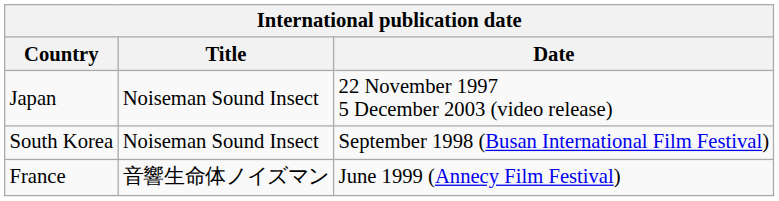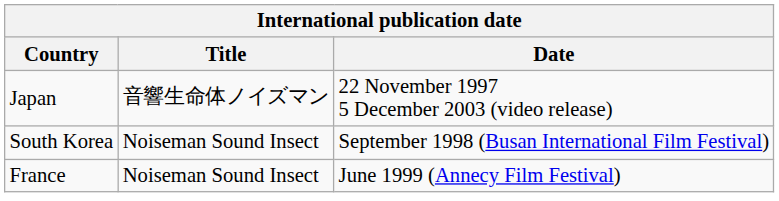 <table class="wikitable">
 <tr>
 <th colspan="3">International publication date</th>
 </tr>
 <tr>
 <th>Country</th>
 <th>Title</th>
 <th>Date</th>
 </tr>
 <tr>
 <td>Japan</td>
-<td>Noiseman Sound Insect</td>
+<td>音響生命体ノイズマン</td>
 <td>22 November 1997<br>5 December 2003 (video release)</td>
 </tr>
 <tr>
 <td>South Korea</td>
 <td>Noiseman Sound Insect</td>
 <td>September 1998 (<a href='#'>Busan International Film Festival</a>)</td>
 </tr>
 <tr>
 <td>France</td>
-<td>音響生命体ノイズマン</td>
+<td>Noiseman Sound Insect</td>
 <td>June 1999 (<a href='#'>Annecy Film Festival</a>)</td>
 </tr>
 </table>
